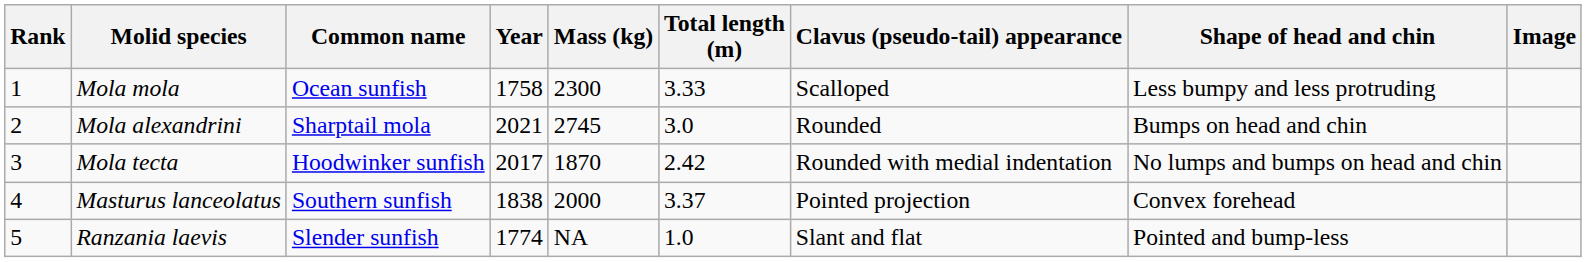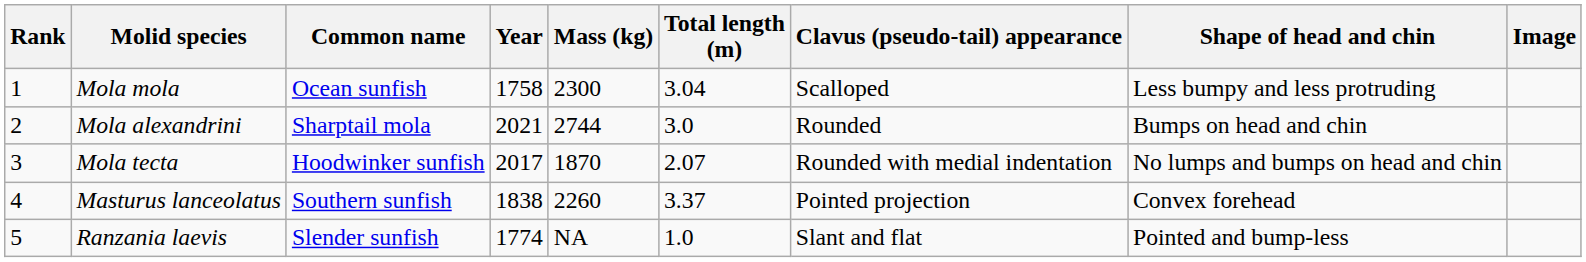 <table class="wikitable">
 <tr>
 <th>Rank</th>
 <th>Molid species</th>
 <th>Common name</th>
 <th>Year</th>
 <th>Mass (kg)</th>
 <th>Total length<br>(m)</th>
 <th>Clavus (pseudo-tail) appearance</th>
 <th>Shape of head and chin</th>
 <th>Image</th>
 </tr>
 <tr>
 <td>1</td>
 <td><em>Mola mola</em></td>
 <td><a href='#'>Ocean sunfish</a></td>
 <td>1758</td>
 <td>2300</td>
-<td>3.33</td>
+<td>3.04</td>
 <td>Scalloped</td>
 <td>Less bumpy and less protruding</td>
 <td></td>
 </tr>
 <tr>
 <td>2</td>
 <td><em>Mola alexandrini</em></td>
 <td><a href='#'>Sharptail mola</a></td>
 <td>2021</td>
-<td>2745</td>
+<td>2744</td>
 <td>3.0</td>
 <td>Rounded</td>
 <td>Bumps on head and chin</td>
 <td></td>
 </tr>
 <tr>
 <td>3</td>
 <td><em>Mola tecta</em></td>
 <td><a href='#'>Hoodwinker sunfish</a></td>
 <td>2017</td>
 <td>1870</td>
-<td>2.42</td>
+<td>2.07</td>
 <td>Rounded with medial indentation</td>
 <td>No lumps and bumps on head and chin</td>
 <td></td>
 </tr>
 <tr>
 <td>4</td>
 <td><em>Masturus lanceolatus</em></td>
 <td><a href='#'>Southern sunfish</a></td>
 <td>1838</td>
-<td>2000</td>
+<td>2260</td>
 <td>3.37</td>
 <td>Pointed projection</td>
 <td>Convex forehead</td>
 <td></td>
 </tr>
 <tr>
 <td>5</td>
 <td><em>Ranzania laevis</em></td>
 <td><a href='#'>Slender sunfish</a></td>
 <td>1774</td>
 <td>NA</td>
 <td>1.0</td>
 <td>Slant and flat</td>
 <td>Pointed and bump-less</td>
 <td></td>
 </tr>
 </table>
